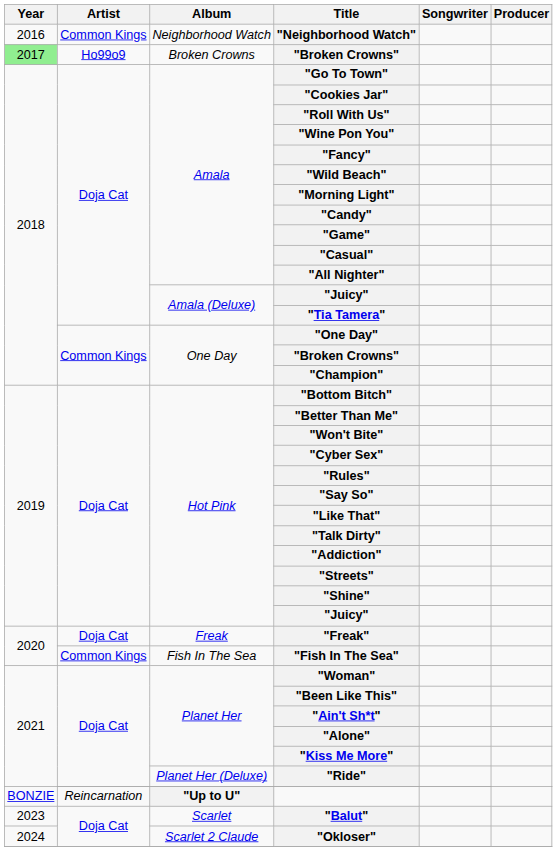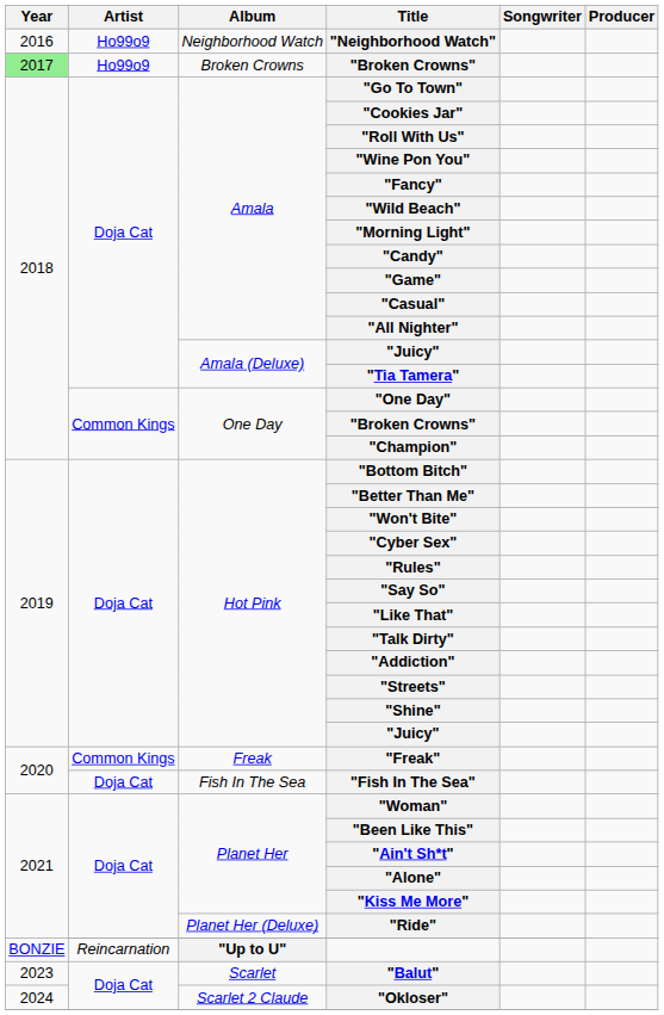 <table class="wikitable plainrowheaders" style="text-align:center;">
 <tr>
 <th scope="col">Year</th>
 <th scope="col">Artist</th>
 <th scope="col">Album</th>
 <th scope="col">Title</th>
 <th scope="col">Songwriter</th>
 <th scope="col">Producer</th>
 </tr>
 <tr>
 <td>2016</td>
-<td><a href='#'>Common Kings</a></td>
+<td><a href='#'>Ho99o9</a></td>
 <td><em>Neighborhood Watch</em></td>
 <th scope="row">"Neighborhood Watch"</th>
 <td></td>
 <td></td>
 </tr>
 <tr>
 <td style="background: lightgreen;">2017</td>
 <td><a href='#'>Ho99o9</a></td>
 <td><em>Broken Crowns</em></td>
 <th scope="row">"Broken Crowns"</th>
 <td></td>
 <td></td>
 </tr>
 <tr>
 <td rowspan="16">2018</td>
 <td rowspan="13"><a href='#'>Doja Cat</a></td>
 <td rowspan="11"><a href='#'><em>Amala</em></a></td>
 <th scope="row">"Go To Town"</th>
 <td></td>
 <td></td>
 </tr>
 <tr>
 <th scope="row">"Cookies Jar"</th>
 <td></td>
 <td></td>
 </tr>
 <tr>
 <th scope="row">"Roll With Us"</th>
 <td></td>
 <td></td>
 </tr>
 <tr>
 <th scope="row">"Wine Pon You" <br></th>
 <td></td>
 <td></td>
 </tr>
 <tr>
 <th scope="row">"Fancy"</th>
 <td></td>
 <td></td>
 </tr>
 <tr>
 <th scope="row">"Wild Beach"</th>
 <td></td>
 <td></td>
 </tr>
 <tr>
 <th scope="row">"Morning Light"</th>
 <td></td>
 <td></td>
 </tr>
 <tr>
 <th scope="row">"Candy"</th>
 <td></td>
 <td></td>
 </tr>
 <tr>
 <th scope="row">"Game"</th>
 <td></td>
 <td></td>
 </tr>
 <tr>
 <th scope="row">"Casual"</th>
 <td></td>
 <td></td>
 </tr>
 <tr>
 <th scope="row">"All Nighter"</th>
 <td></td>
 <td></td>
 </tr>
 <tr>
 <td rowspan="2"><a href='#'><em>Amala (Deluxe)</em></a></td>
 <th scope="row">"Juicy"</th>
 <td></td>
 <td></td>
 </tr>
 <tr>
 <th scope="row">"<a href='#'>Tia Tamera</a>"<br></th>
 <td></td>
 <td></td>
 </tr>
 <tr>
 <td rowspan="3"><a href='#'>Common Kings</a></td>
 <td rowspan="3"><em>One Day</em></td>
 <th scope="row">"One Day"</th>
 <td></td>
 <td></td>
 </tr>
 <tr>
 <th scope="row">"Broken Crowns"</th>
 <td></td>
 <td></td>
 </tr>
 <tr>
 <th scope="row">"Champion"</th>
 <td></td>
 <td></td>
 </tr>
 <tr>
 <td rowspan="12">2019</td>
 <td rowspan="12"><a href='#'>Doja Cat</a></td>
 <td rowspan="12"><a href='#'><em>Hot Pink</em></a></td>
 <th scope="row">"Bottom Bitch"</th>
 <td></td>
 <td></td>
 </tr>
 <tr>
 <th scope="row">"Better Than Me"</th>
 <td></td>
 <td></td>
 </tr>
 <tr>
 <th scope="row">"Won't Bite"</th>
 <td></td>
 <td></td>
 </tr>
 <tr>
 <th scope="row">"Cyber Sex"</th>
 <td></td>
 <td></td>
 </tr>
 <tr>
 <th scope="row">"Rules"</th>
 <td></td>
 <td></td>
 </tr>
 <tr>
 <th scope="row">"Say So"</th>
 <td></td>
 <td></td>
 </tr>
 <tr>
 <th scope=row>"Like That"</th>
 <td></td>
 <td></td>
 </tr>
 <tr>
 <th scope=row>"Talk Dirty"</th>
 <td></td>
 <td></td>
 </tr>
 <tr>
 <th scope=row>"Addiction"</th>
 <td></td>
 <td></td>
 </tr>
 <tr>
 <th scope=row>"Streets"</th>
 <td></td>
 <td></td>
 </tr>
 <tr>
 <th scope=row>"Shine"</th>
 <td></td>
 <td></td>
 </tr>
 <tr>
 <th scope=row>"Juicy"<br></th>
 <td></td>
 <td></td>
 </tr>
 <tr>
 <td rowspan="2">2020</td>
-<td><a href='#'>Doja Cat</a></td>
+<td><a href='#'>Common Kings</a></td>
 <td><em><a href='#'>Freak</a></em></td>
 <th scope=row>"Freak"</th>
 <td></td>
 <td></td>
 </tr>
 <tr>
-<td><a href='#'>Common Kings</a></td>
+<td><a href='#'>Doja Cat</a></td>
 <td><em>Fish In The Sea</em></td>
 <th scope=row>"Fish In The Sea"</th>
 <td></td>
 <td></td>
 </tr>
 <tr>
 <td rowspan="7">2021</td>
 <td rowspan="6"><a href='#'>Doja Cat</a></td>
 <td rowspan="5"><em><a href='#'>Planet Her</a></em></td>
 <th scope="row">"Woman"</th>
 <td></td>
 <td></td>
 </tr>
 <tr>
 <th scope="row">"Been Like This"</th>
 <td></td>
 <td></td>
 </tr>
 <tr>
 <th scope="row">"<a href='#'>Ain't Sh*t</a>"</th>
 <td></td>
 <td></td>
 </tr>
 <tr>
 <th scope="row">"Alone"</th>
 <td></td>
 <td></td>
 </tr>
 <tr>
 <th scope="row">"<a href='#'>Kiss Me More</a>"<br></th>
 <td></td>
 <td></td>
 </tr>
 <tr>
 <td><a href='#'><em>Planet Her (Deluxe)</em></a></td>
 <th scope="row">"Ride"</th>
 <td></td>
 <td></td>
 </tr>
 <tr>
 </tr>
 <tr>
 <td><a href='#'>BONZIE</a></td>
 <td><em>Reincarnation</em></td>
 <th scope="row">"Up to U"</th>
 <td></td>
 <td></td>
 </tr>
 <tr>
 <td>2023</td>
 <td rowspan="2"><a href='#'>Doja Cat</a></td>
 <td><a href='#'><em>Scarlet</em></a></td>
 <th scope="row">"<a href='#'>Balut</a>"</th>
 <td></td>
 <td></td>
 </tr>
 <tr>
 <td>2024</td>
 <td><a href='#'><em>Scarlet 2 Claude</em></a></td>
 <th scope="row">"Okloser"</th>
 <td></td>
 <td></td>
 </tr>
 <tr>
 </tr>
 </table>
